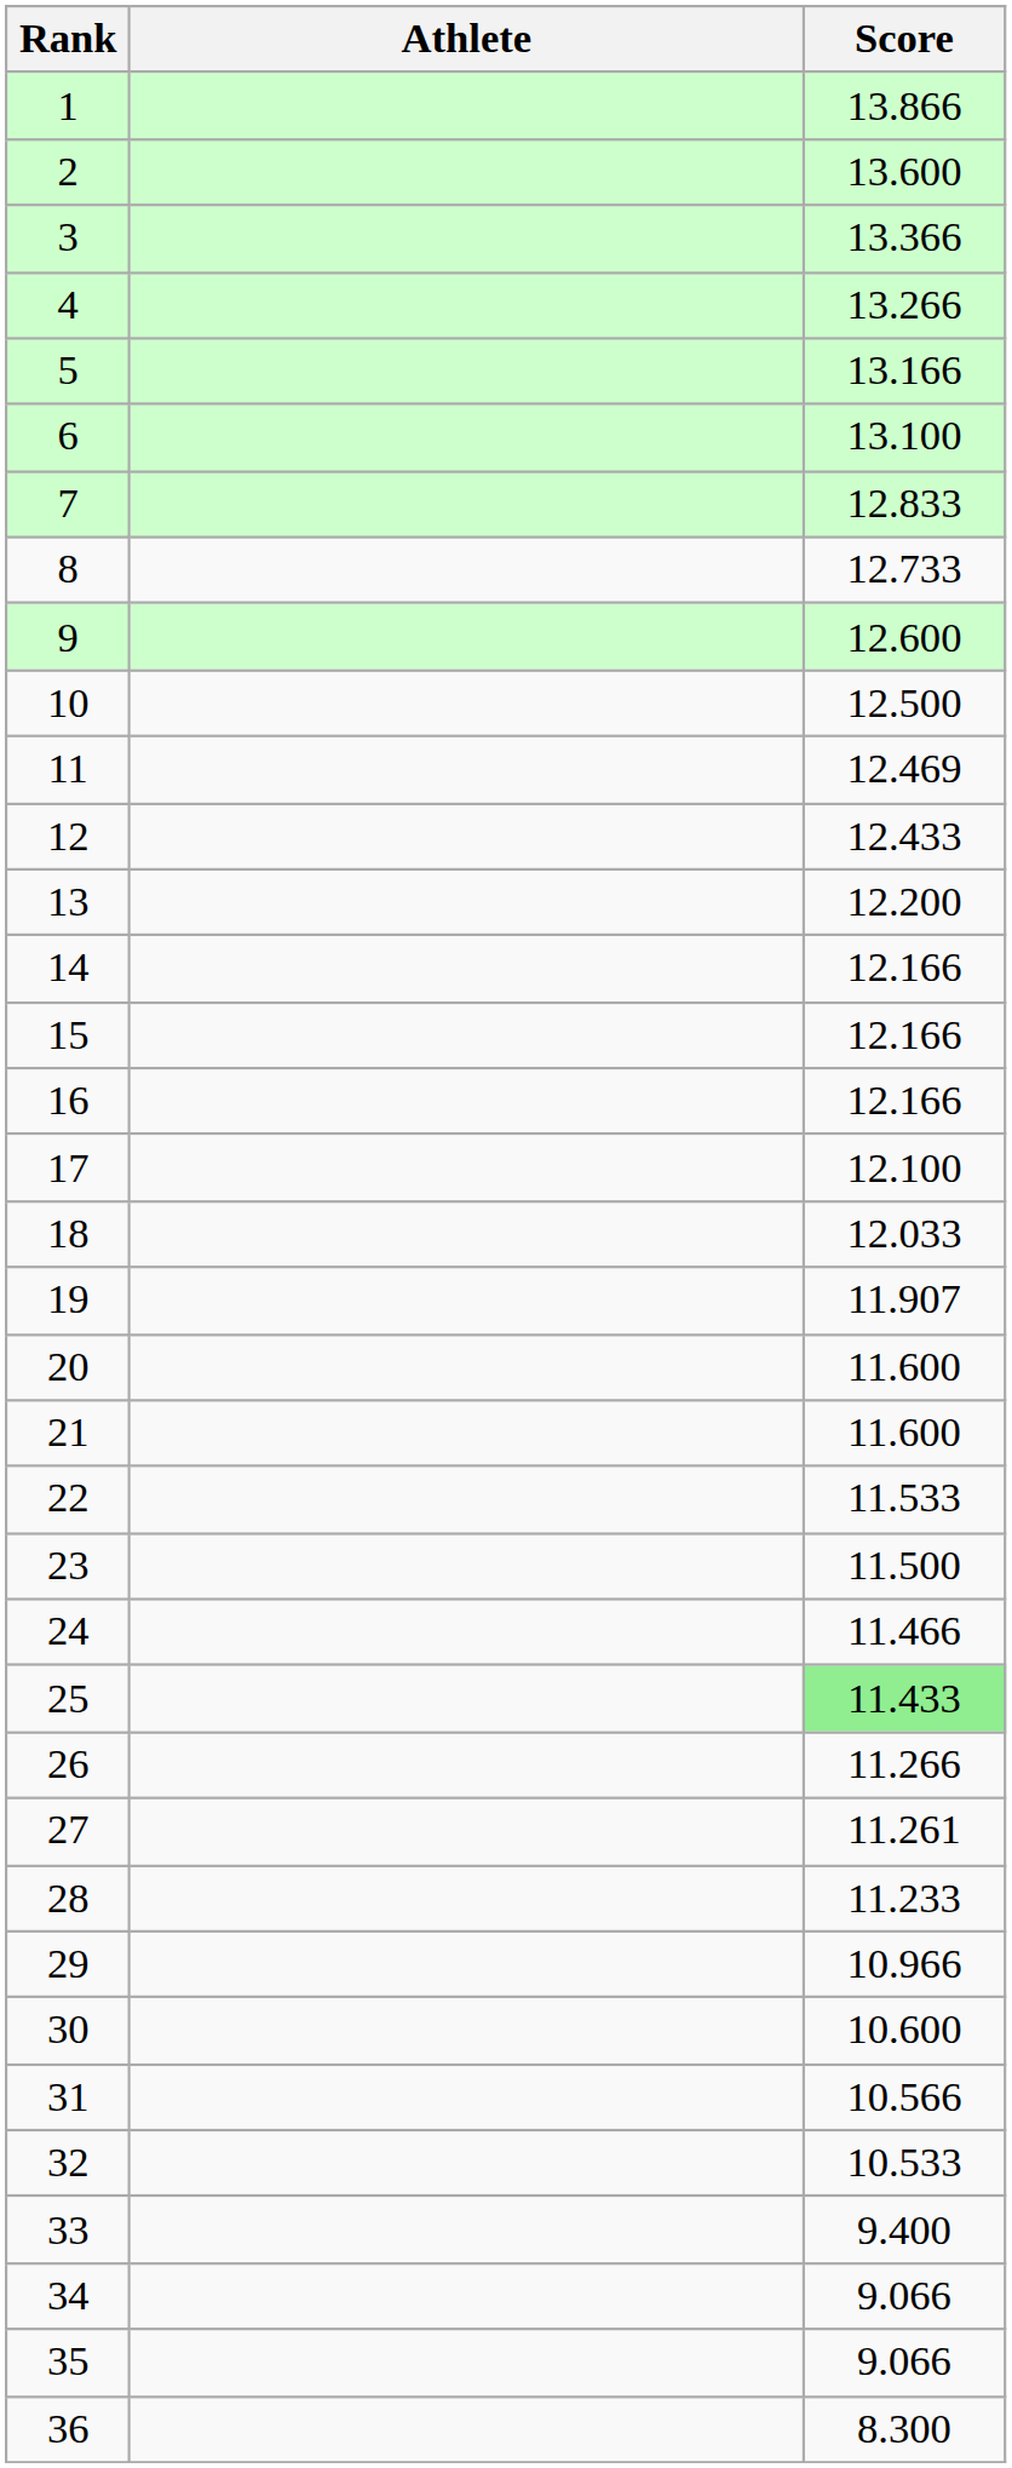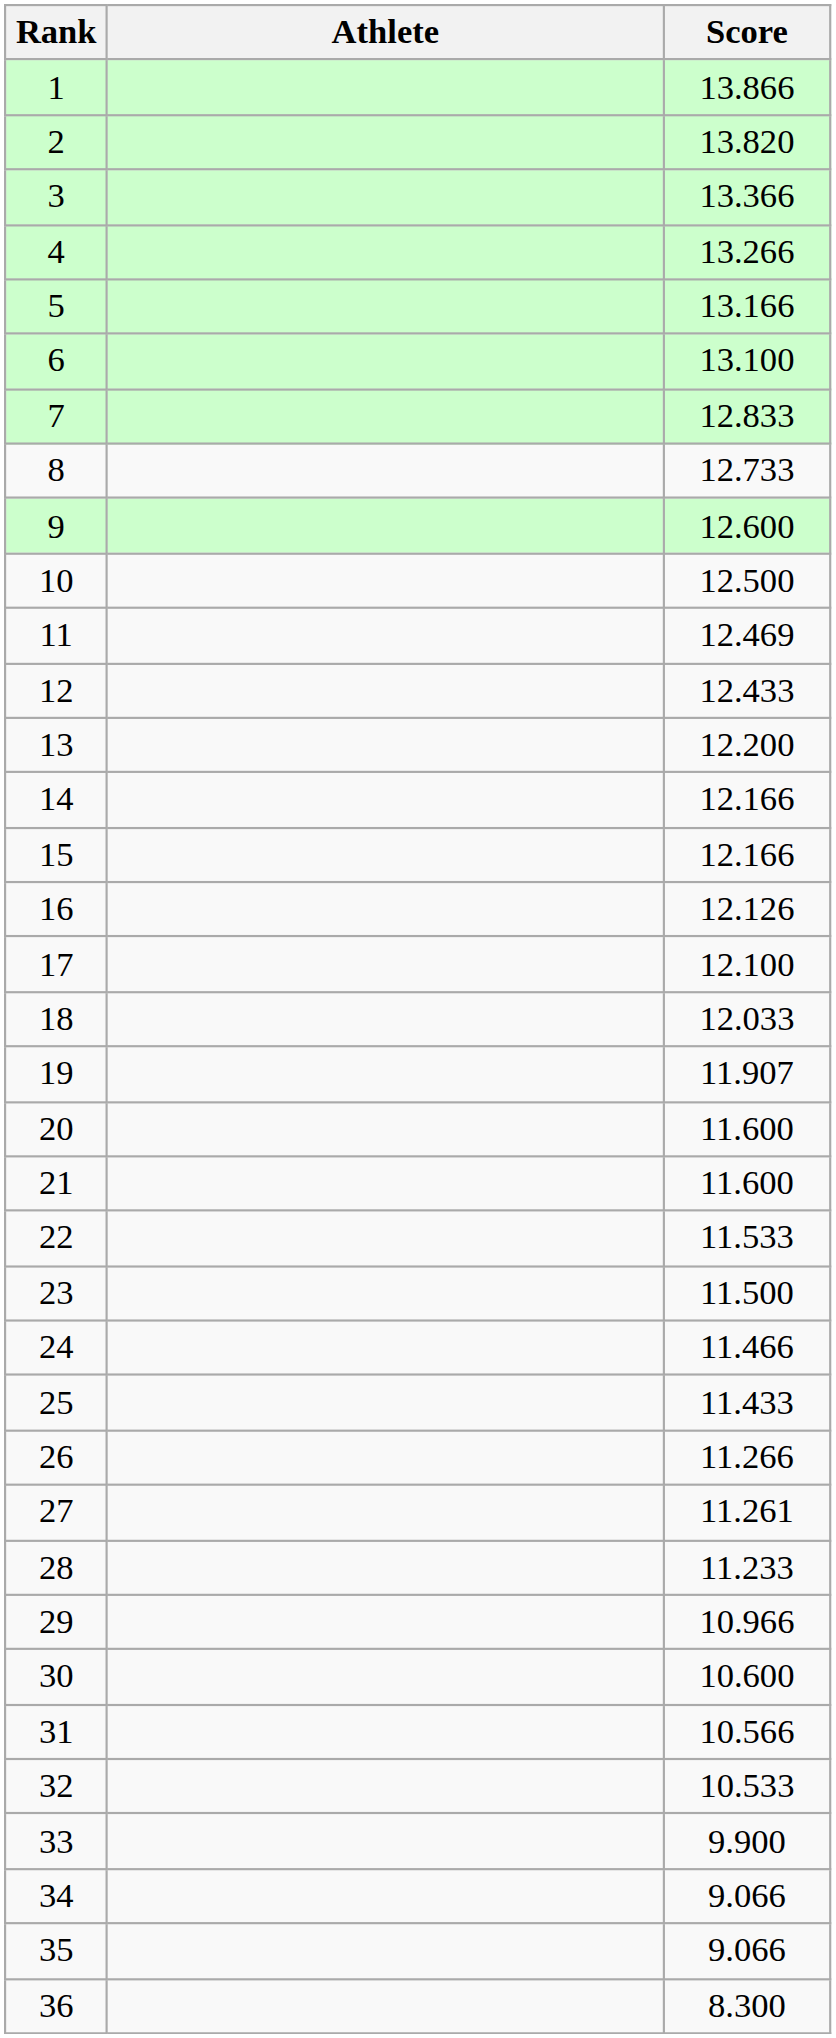 <table class=wikitable style="text-align:center">
 <tr>
 <th width=40>Rank</th>
 <th width=250>Athlete</th>
 <th width=70>Score</th>
 </tr>
 <tr bgcolor="ccffcc">
 <td>1</td>
 <td align=left></td>
 <td>13.866</td>
 </tr>
 <tr bgcolor="ccffcc">
 <td>2</td>
 <td align=left></td>
-<td>13.600</td>
+<td>13.820</td>
 </tr>
 <tr bgcolor="ccffcc">
 <td>3</td>
 <td align=left></td>
 <td>13.366</td>
 </tr>
 <tr bgcolor="ccffcc">
 <td>4</td>
 <td align=left></td>
 <td>13.266</td>
 </tr>
 <tr bgcolor="ccffcc">
 <td>5</td>
 <td align=left></td>
 <td>13.166</td>
 </tr>
 <tr bgcolor="ccffcc">
 <td>6</td>
 <td align=left></td>
 <td>13.100</td>
 </tr>
 <tr bgcolor="ccffcc">
 <td>7</td>
 <td align=left></td>
 <td>12.833</td>
 </tr>
 <tr>
 <td>8</td>
 <td align=left></td>
 <td>12.733</td>
 </tr>
 <tr bgcolor="ccffcc">
 <td>9 </td>
 <td align=left></td>
 <td>12.600</td>
 </tr>
 <tr>
 <td>10</td>
 <td align=left></td>
 <td>12.500</td>
 </tr>
 <tr>
 <td>11 </td>
 <td align=left></td>
 <td>12.469</td>
 </tr>
 <tr>
 <td>12</td>
 <td align=left></td>
 <td>12.433</td>
 </tr>
 <tr>
 <td>13</td>
 <td align=left></td>
 <td>12.200</td>
 </tr>
 <tr>
 <td>14</td>
 <td align=left></td>
 <td>12.166</td>
 </tr>
 <tr>
 <td>15</td>
 <td align=left></td>
 <td>12.166</td>
 </tr>
 <tr>
 <td>16</td>
 <td align=left></td>
-<td>12.166</td>
+<td>12.126</td>
 </tr>
 <tr>
 <td>17</td>
 <td align=left></td>
 <td>12.100</td>
 </tr>
 <tr>
 <td>18</td>
 <td align=left></td>
 <td>12.033</td>
 </tr>
 <tr>
 <td>19</td>
 <td align=left></td>
 <td>11.907</td>
 </tr>
 <tr>
 <td>20</td>
 <td align=left></td>
 <td>11.600</td>
 </tr>
 <tr>
 <td>21</td>
 <td align=left></td>
 <td>11.600</td>
 </tr>
 <tr>
 <td>22</td>
 <td align=left></td>
 <td>11.533</td>
 </tr>
 <tr>
 <td>23</td>
 <td align=left></td>
 <td>11.500</td>
 </tr>
 <tr>
 <td>24</td>
 <td align=left></td>
 <td>11.466</td>
 </tr>
 <tr>
 <td>25</td>
 <td align=left></td>
-<td style="background: lightgreen;">11.433</td>
+<td>11.433</td>
 </tr>
 <tr>
 <td>26</td>
 <td align=left></td>
 <td>11.266</td>
 </tr>
 <tr>
 <td>27</td>
 <td align=left></td>
 <td>11.261</td>
 </tr>
 <tr>
 <td>28</td>
 <td align=left></td>
 <td>11.233</td>
 </tr>
 <tr>
 <td>29</td>
 <td align=left></td>
 <td>10.966</td>
 </tr>
 <tr>
 <td>30</td>
 <td align=left></td>
 <td>10.600</td>
 </tr>
 <tr>
 <td>31</td>
 <td align=left></td>
 <td>10.566</td>
 </tr>
 <tr>
 <td>32</td>
 <td align=left></td>
 <td>10.533</td>
 </tr>
 <tr>
 <td>33</td>
 <td align=left></td>
-<td>9.400</td>
+<td>9.900</td>
 </tr>
 <tr>
 <td>34</td>
 <td align=left></td>
 <td>9.066</td>
 </tr>
 <tr>
 <td>35</td>
 <td align=left></td>
 <td>9.066</td>
 </tr>
 <tr>
 <td>36</td>
 <td align=left></td>
 <td>8.300</td>
 </tr>
 </table>
